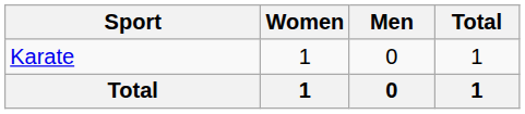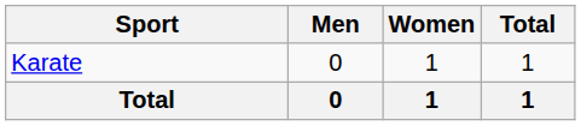 <table class="wikitable sortable" style="text-align:center;">
 <tr>
 <th width=180>Sport</th>
+<th width=55>Men</th>
 <th width=55>Women</th>
-<th width=55>Men</th>
 <th width=55>Total</th>
 </tr>
 <tr>
 <td align=left><a href='#'>Karate</a></td>
+<td>0</td>
 <td>1</td>
-<td>0</td>
 <td>1</td>
 </tr>
 <tr>
 <th>Total</th>
+<th>0</th>
 <th>1</th>
-<th>0</th>
 <th>1</th>
 </tr>
 </table>
